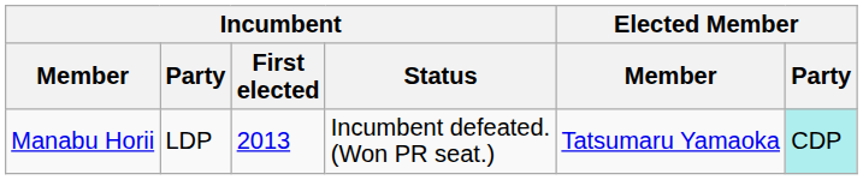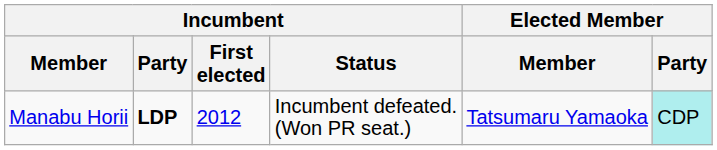 <table class="wikitable sortable">
 <tr>
 <th colspan=4>Incumbent</th>
 <th colspan=2>Elected Member</th>
 </tr>
 <tr>
 <th>Member</th>
 <th>Party</th>
 <th>First<br>elected</th>
 <th>Status</th>
 <th>Member</th>
 <th>Party</th>
 </tr>
 <tr>
 <td><a href='#'>Manabu Horii</a></td>
-<td>LDP</td>
-<td><a href='#'>2013</a></td>
+<td><strong>LDP</strong></td>
+<td><a href='#'>2012</a></td>
 <td>Incumbent defeated.<br>(Won PR seat.)</td>
 <td><a href='#'>Tatsumaru Yamaoka</a></td>
 <td style="background: paleturquoise;">CDP</td>
 </tr>
 </table>
